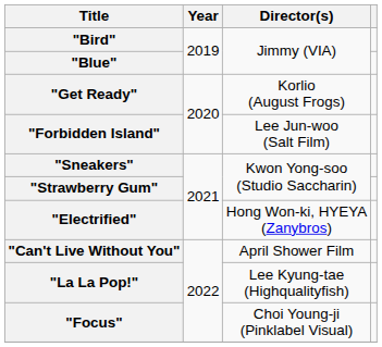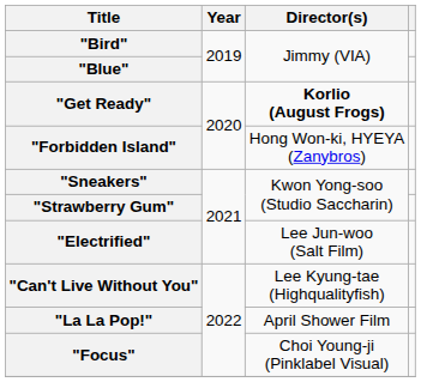 <table class="wikitable plainrowheaders" style="text-align:center">
 <tr>
 <th scope="col">Title</th>
 <th scope="col">Year</th>
 <th scope="col">Director(s)</th>
 <th scope="col"></th>
 </tr>
 <tr>
 <th scope="row">"Bird"</th>
 <td rowspan="2">2019</td>
 <td rowspan="2">Jimmy (VIA)</td>
 <td></td>
 </tr>
 <tr>
 <th scope="row">"Blue"</th>
 <td></td>
 </tr>
 <tr>
 <th scope="row">"Get Ready"</th>
 <td rowspan="2">2020</td>
-<td>Korlio<br>(August Frogs)</td>
+<td><strong>Korlio<br>(August Frogs)</strong></td>
 <td></td>
 </tr>
 <tr>
 <th scope="row">"Forbidden Island"</th>
-<td>Lee Jun-woo<br>(Salt Film)</td>
+<td>Hong Won-ki, HYEYA<br>(<a href='#'>Zanybros</a>)</td>
 <td></td>
 </tr>
 <tr>
 <th scope="row">"Sneakers"</th>
 <td rowspan="3">2021</td>
 <td rowspan="2">Kwon Yong-soo<br>(Studio Saccharin)</td>
 <td></td>
 </tr>
 <tr>
 <th scope="row">"Strawberry Gum"<br></th>
 <td></td>
 </tr>
 <tr>
 <th scope="row">"Electrified"</th>
-<td>Hong Won-ki, HYEYA<br>(<a href='#'>Zanybros</a>)</td>
+<td>Lee Jun-woo<br>(Salt Film)</td>
 <td></td>
 </tr>
 <tr>
 <th scope="row">"Can't Live Without You"</th>
 <td rowspan="3">2022</td>
-<td>April Shower Film</td>
+<td>Lee Kyung-tae<br>(Highqualityfish)</td>
 <td></td>
 </tr>
 <tr>
 <th scope="row">"La La Pop!"</th>
-<td>Lee Kyung-tae<br>(Highqualityfish)</td>
+<td>April Shower Film</td>
 <td></td>
 </tr>
 <tr>
 <th scope="row">"Focus"</th>
 <td>Choi Young-ji<br>(Pinklabel Visual)</td>
 <td></td>
 </tr>
 <tr>
 </tr>
 </table>
